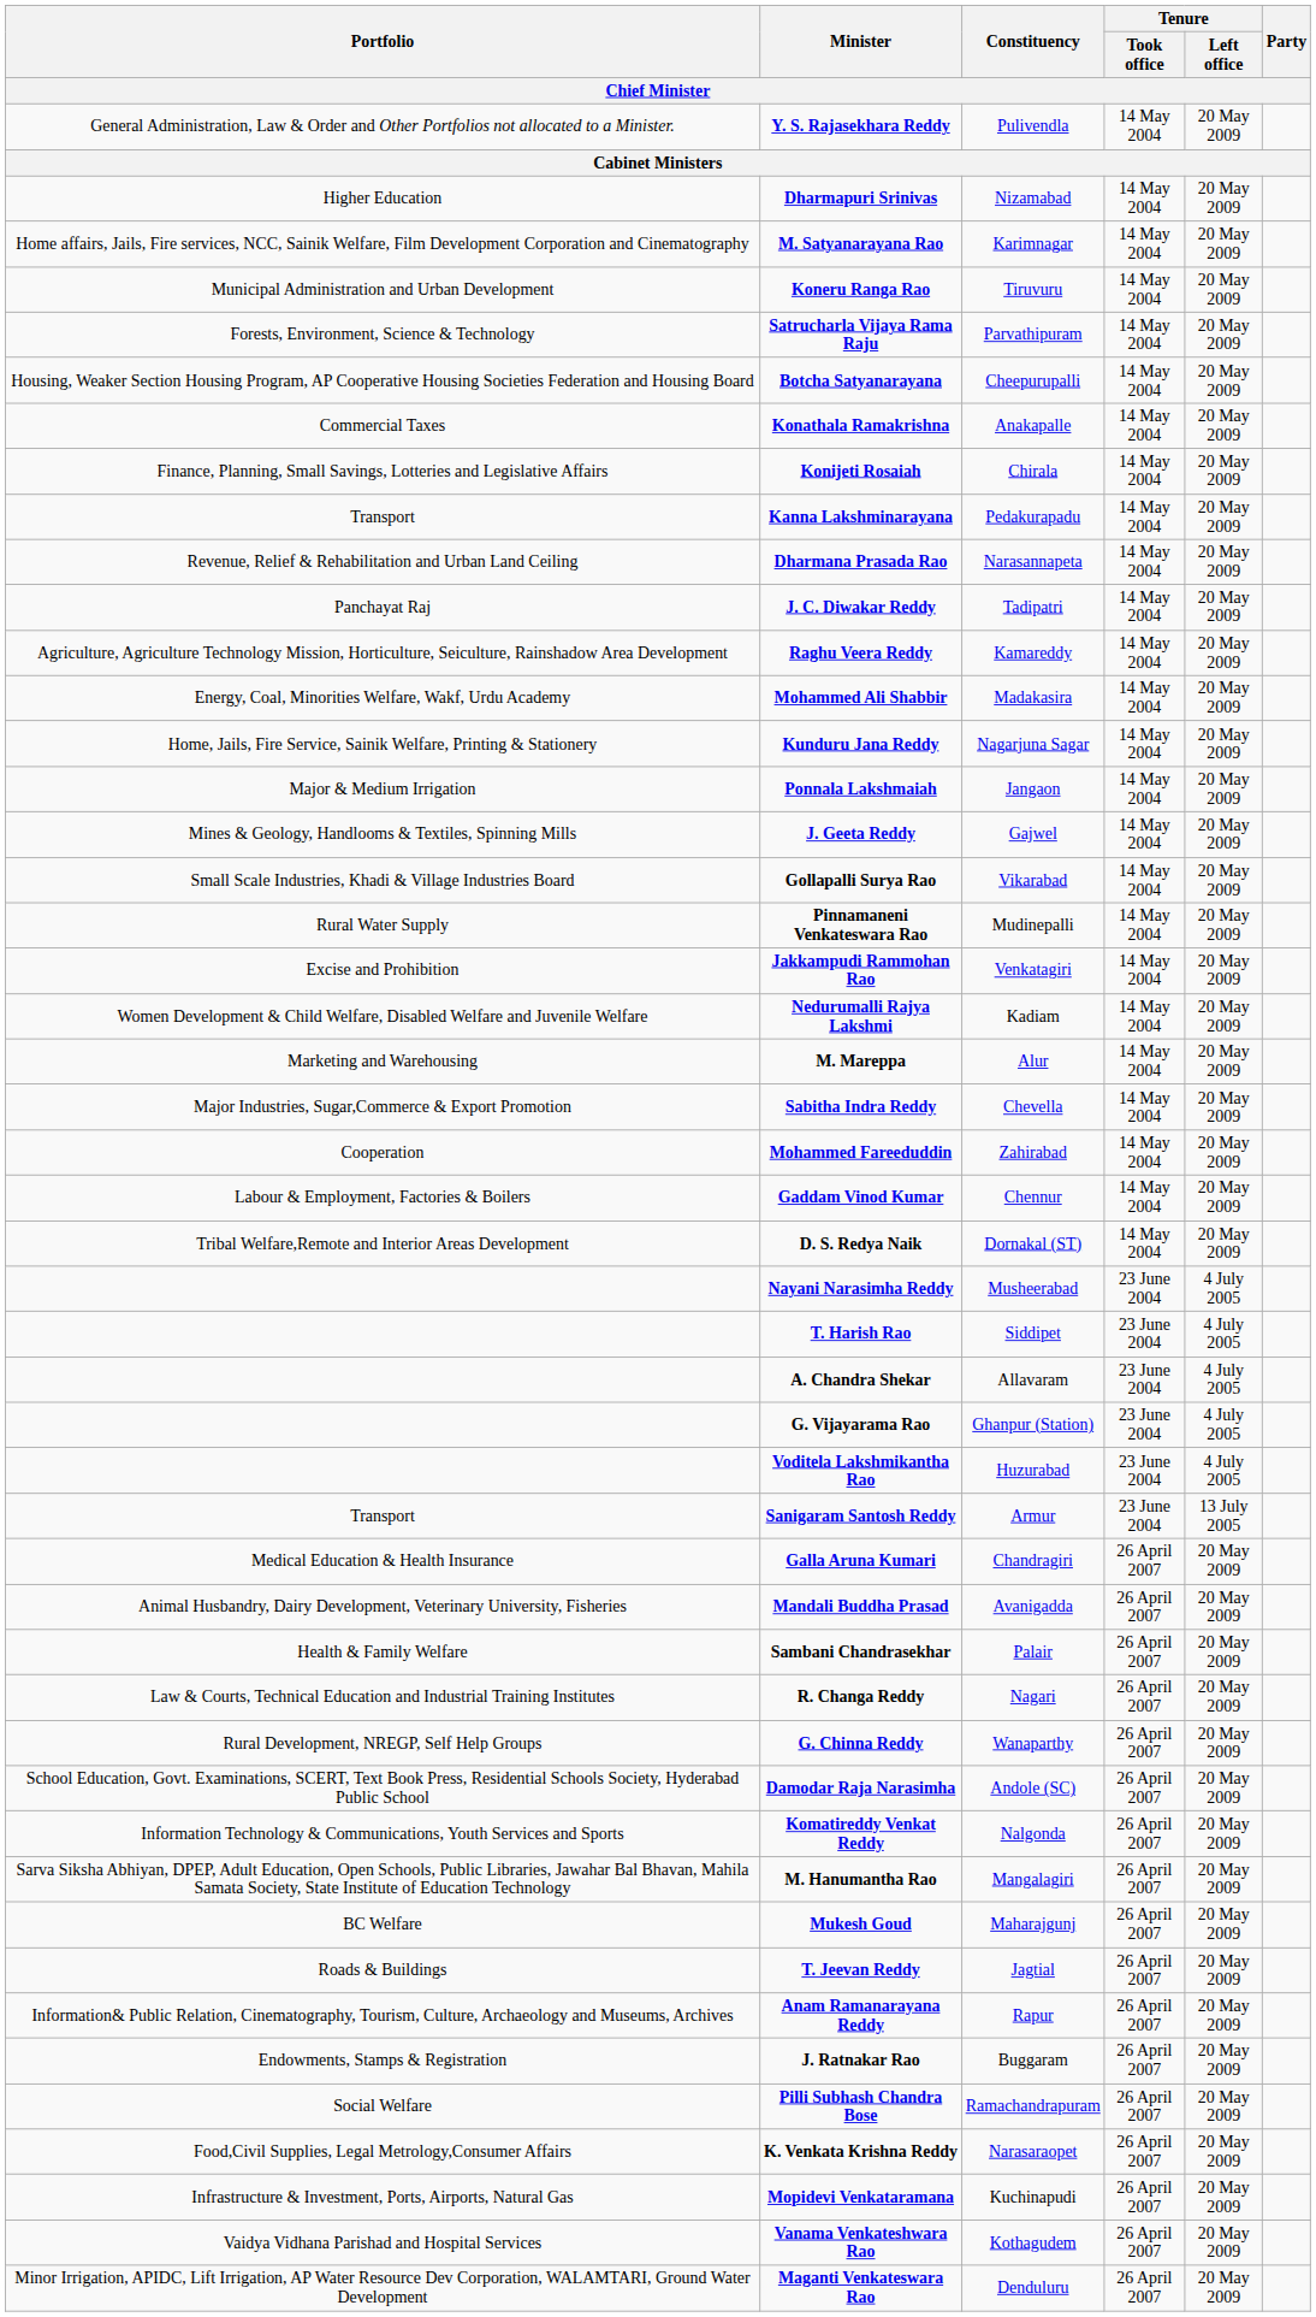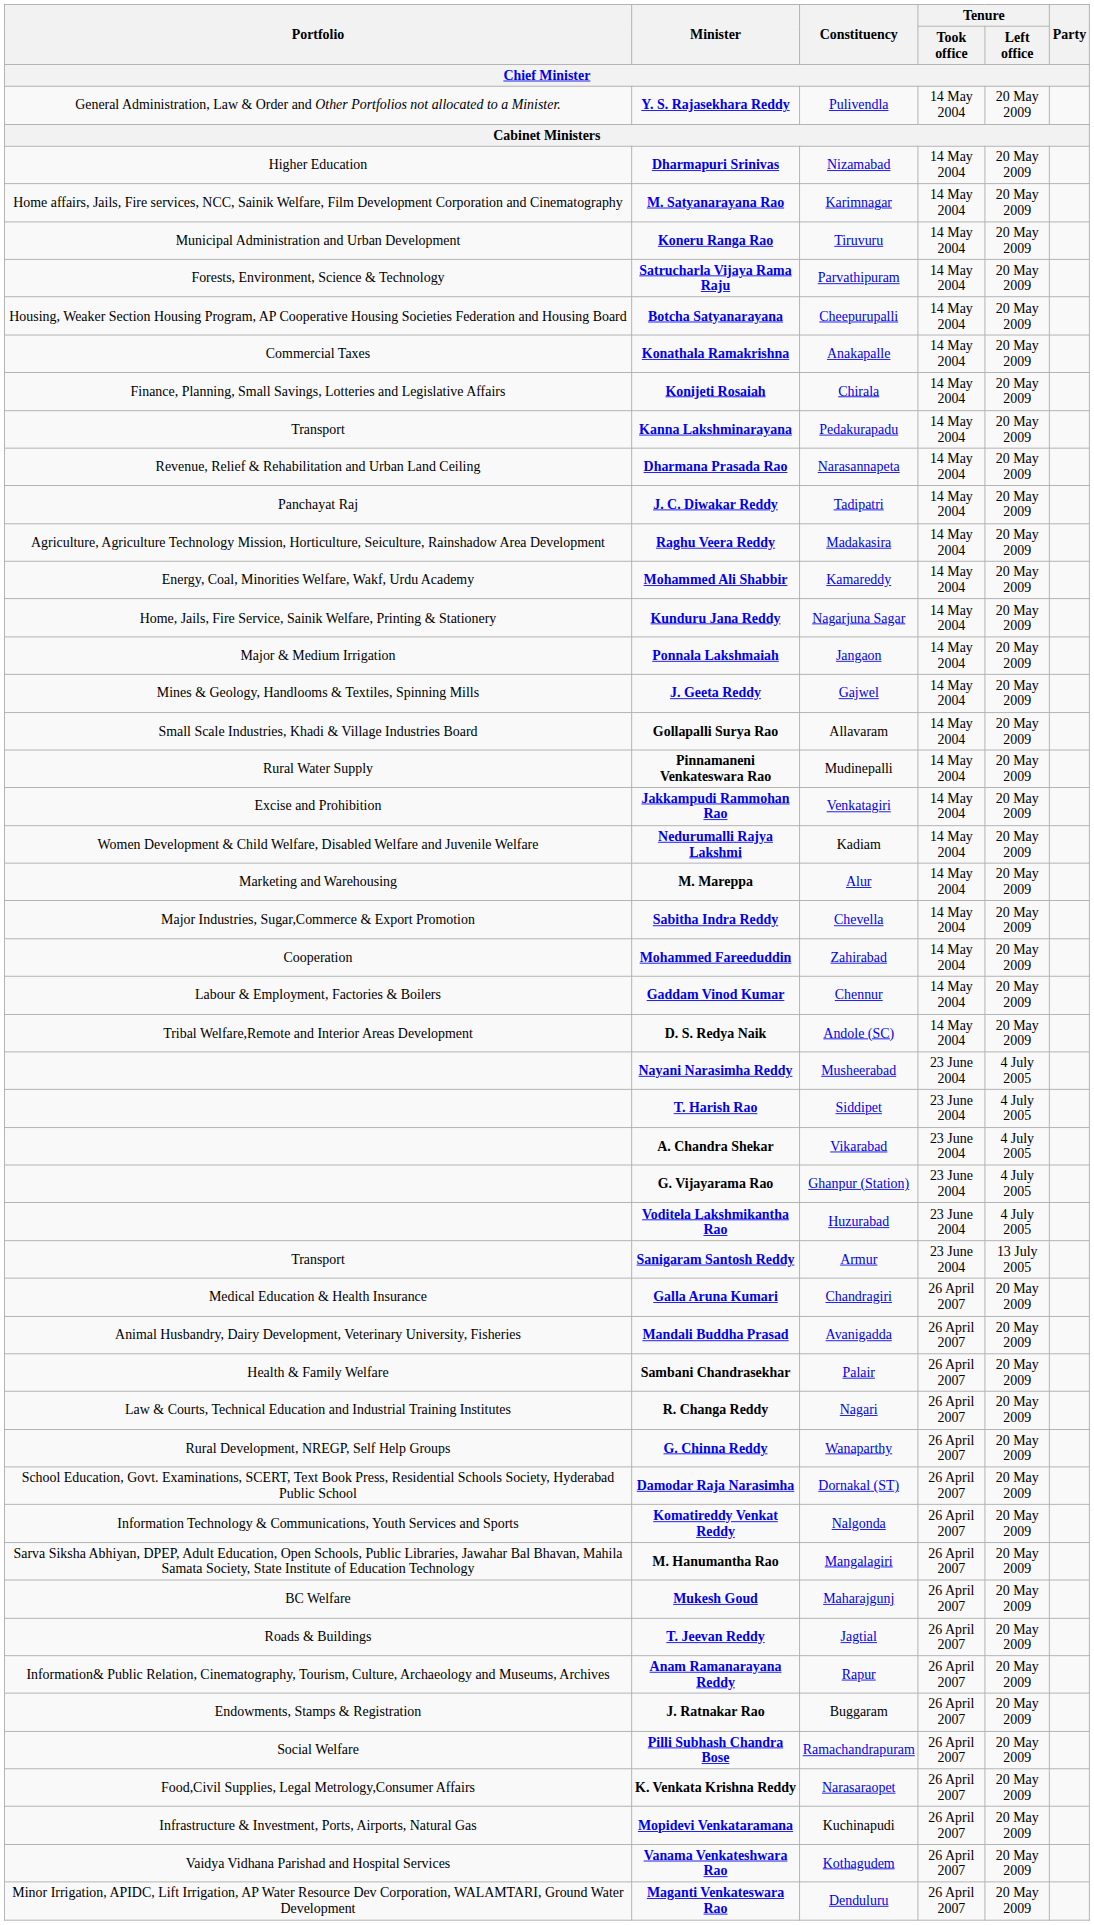 <table class ="wikitable">
 <tr>
 <th rowspan=2>Portfolio</th>
 <th rowspan=2>Minister</th>
 <th rowspan=2>Constituency</th>
 <th colspan=2>Tenure</th>
 <th rowspan=2 colspan="2" scope="col">Party</th>
 </tr>
 <tr style="text-align: center;">
 <th>Took office</th>
 <th>Left office</th>
 </tr>
 <tr style="text-align: center;">
 <th colspan=7><strong><a href='#'>Chief Minister</a></strong></th>
 </tr>
 <tr style="text-align: center;">
 <td>General Administration, Law & Order and <em>Other Portfolios not allocated to a Minister.</em></td>
 <td><strong><a href='#'>Y. S. Rajasekhara Reddy</a></strong></td>
 <td><a href='#'>Pulivendla</a></td>
 <td>14 May 2004</td>
 <td>20 May 2009</td>
 <td></td>
 </tr>
 <tr style="text-align: center;">
 <th colspan=7><strong>Cabinet Ministers</strong></th>
 </tr>
 <tr style="text-align: center;">
 <td>Higher Education</td>
 <td><strong><a href='#'>Dharmapuri Srinivas</a></strong></td>
 <td><a href='#'>Nizamabad</a></td>
 <td>14 May 2004</td>
 <td>20 May 2009</td>
 <td></td>
 </tr>
 <tr style="text-align: center;">
 <td>Home affairs, Jails, Fire services, NCC, Sainik Welfare, Film Development Corporation and Cinematography</td>
 <td><strong><a href='#'>M. Satyanarayana Rao</a></strong></td>
 <td><a href='#'>Karimnagar</a></td>
 <td>14 May 2004</td>
 <td>20 May 2009</td>
 <td></td>
 </tr>
 <tr style="text-align: center;">
 <td>Municipal Administration and Urban Development</td>
 <td><strong><a href='#'>Koneru Ranga Rao</a></strong></td>
 <td><a href='#'>Tiruvuru</a></td>
 <td>14 May 2004</td>
 <td>20 May 2009</td>
 <td></td>
 </tr>
 <tr style="text-align: center;">
 <td>Forests, Environment, Science & Technology</td>
 <td><strong><a href='#'>Satrucharla Vijaya Rama Raju</a></strong></td>
 <td><a href='#'>Parvathipuram</a></td>
 <td>14 May 2004</td>
 <td>20 May 2009</td>
 <td></td>
 </tr>
 <tr style="text-align: center;">
 <td>Housing, Weaker Section Housing Program, AP Cooperative Housing Societies Federation and Housing Board</td>
 <td><strong><a href='#'>Botcha Satyanarayana</a></strong></td>
 <td><a href='#'>Cheepurupalli</a></td>
 <td>14 May 2004</td>
 <td>20 May 2009</td>
 <td></td>
 </tr>
 <tr style="text-align: center;">
 <td>Commercial Taxes</td>
 <td><strong><a href='#'>Konathala Ramakrishna</a></strong></td>
 <td><a href='#'>Anakapalle</a></td>
 <td>14 May 2004</td>
 <td>20 May 2009</td>
 <td></td>
 </tr>
 <tr style="text-align: center;">
 <td>Finance, Planning, Small Savings, Lotteries and Legislative Affairs</td>
 <td><strong><a href='#'>Konijeti Rosaiah</a></strong></td>
 <td><a href='#'>Chirala</a></td>
 <td>14 May 2004</td>
 <td>20 May 2009</td>
 <td></td>
 </tr>
 <tr style="text-align: center;">
 <td>Transport</td>
 <td><strong><a href='#'>Kanna Lakshminarayana</a></strong></td>
 <td><a href='#'>Pedakurapadu</a></td>
 <td>14 May 2004</td>
 <td>20 May 2009</td>
 <td></td>
 </tr>
 <tr style="text-align: center;">
 <td>Revenue, Relief & Rehabilitation and Urban Land Ceiling</td>
 <td><strong><a href='#'>Dharmana Prasada Rao</a></strong></td>
 <td><a href='#'>Narasannapeta</a></td>
 <td>14 May 2004</td>
 <td>20 May 2009</td>
 <td></td>
 </tr>
 <tr style="text-align: center;">
 <td>Panchayat Raj</td>
 <td><strong><a href='#'>J. C. Diwakar Reddy</a></strong></td>
 <td><a href='#'>Tadipatri</a></td>
 <td>14 May 2004</td>
 <td>20 May 2009</td>
 <td></td>
 </tr>
 <tr style="text-align: center;">
 <td>Agriculture, Agriculture Technology Mission, Horticulture, Seiculture, Rainshadow Area Development</td>
 <td><strong><a href='#'>Raghu Veera Reddy</a></strong></td>
-<td><a href='#'>Kamareddy</a></td>
+<td><a href='#'>Madakasira</a></td>
 <td>14 May 2004</td>
 <td>20 May 2009</td>
 <td></td>
 </tr>
 <tr style="text-align: center;">
 <td>Energy, Coal, Minorities Welfare, Wakf, Urdu Academy</td>
 <td><strong><a href='#'>Mohammed Ali Shabbir</a></strong></td>
-<td><a href='#'>Madakasira</a></td>
+<td><a href='#'>Kamareddy</a></td>
 <td>14 May 2004</td>
 <td>20 May 2009</td>
 <td></td>
 </tr>
 <tr style="text-align: center;">
 <td>Home, Jails, Fire Service, Sainik Welfare, Printing & Stationery</td>
 <td><strong><a href='#'>Kunduru Jana Reddy</a></strong></td>
 <td><a href='#'>Nagarjuna Sagar</a></td>
 <td>14 May 2004</td>
 <td>20 May 2009</td>
 <td></td>
 </tr>
 <tr style="text-align: center;">
 <td>Major & Medium Irrigation</td>
 <td><strong><a href='#'>Ponnala Lakshmaiah</a></strong></td>
 <td><a href='#'>Jangaon</a></td>
 <td>14 May 2004</td>
 <td>20 May 2009</td>
 <td></td>
 </tr>
 <tr style="text-align: center;">
 <td>Mines & Geology, Handlooms & Textiles, Spinning Mills</td>
 <td><strong><a href='#'>J. Geeta Reddy</a></strong></td>
 <td><a href='#'>Gajwel</a></td>
 <td>14 May 2004</td>
 <td>20 May 2009</td>
 <td></td>
 </tr>
 <tr style="text-align: center;">
 <td>Small Scale Industries, Khadi & Village Industries Board</td>
 <td><strong>Gollapalli Surya Rao</strong></td>
-<td><a href='#'>Vikarabad</a></td>
+<td>Allavaram</td>
 <td>14 May 2004</td>
 <td>20 May 2009</td>
 <td></td>
 </tr>
 <tr style="text-align: center;">
 <td>Rural Water Supply</td>
 <td><strong>Pinnamaneni Venkateswara Rao</strong></td>
 <td>Mudinepalli</td>
 <td>14 May 2004</td>
 <td>20 May 2009</td>
 <td></td>
 </tr>
 <tr style="text-align: center;">
 <td>Excise and Prohibition</td>
 <td><strong><a href='#'>Jakkampudi Rammohan Rao</a></strong></td>
 <td><a href='#'>Venkatagiri</a></td>
 <td>14 May 2004</td>
 <td>20 May 2009</td>
 <td></td>
 </tr>
 <tr style="text-align: center;">
 <td>Women Development & Child Welfare, Disabled Welfare and Juvenile Welfare</td>
 <td><strong><a href='#'>Nedurumalli Rajya Lakshmi</a></strong></td>
 <td>Kadiam</td>
 <td>14 May 2004</td>
 <td>20 May 2009</td>
 <td></td>
 </tr>
 <tr style="text-align: center;">
 <td>Marketing and Warehousing</td>
 <td><strong>M. Mareppa</strong></td>
 <td><a href='#'>Alur</a></td>
 <td>14 May 2004</td>
 <td>20 May 2009</td>
 <td></td>
 </tr>
 <tr style="text-align: center;">
 <td>Major Industries, Sugar,Commerce & Export Promotion</td>
 <td><strong><a href='#'>Sabitha Indra Reddy</a></strong></td>
 <td><a href='#'>Chevella</a></td>
 <td>14 May 2004</td>
 <td>20 May 2009</td>
 <td></td>
 </tr>
 <tr style="text-align: center;">
 <td>Cooperation</td>
 <td><strong><a href='#'>Mohammed Fareeduddin</a></strong></td>
 <td><a href='#'>Zahirabad</a></td>
 <td>14 May 2004</td>
 <td>20 May 2009</td>
 <td></td>
 </tr>
 <tr style="text-align: center;">
 <td>Labour & Employment, Factories & Boilers</td>
 <td><strong><a href='#'>Gaddam Vinod Kumar</a></strong></td>
 <td><a href='#'>Chennur</a></td>
 <td>14 May 2004</td>
 <td>20 May 2009</td>
 <td></td>
 </tr>
 <tr style="text-align: center;">
 <td>Tribal Welfare,Remote and Interior Areas Development</td>
 <td><strong>D. S. Redya Naik</strong></td>
-<td><a href='#'>Dornakal (ST)</a></td>
+<td><a href='#'>Andole (SC)</a></td>
 <td>14 May 2004</td>
 <td>20 May 2009</td>
 <td></td>
 </tr>
 <tr style="text-align: center;">
 <td></td>
 <td><strong><a href='#'>Nayani Narasimha Reddy</a></strong></td>
 <td><a href='#'>Musheerabad</a></td>
 <td>23 June 2004</td>
 <td>4 July 2005 </td>
 <td></td>
 </tr>
 <tr style="text-align: center;">
 <td></td>
 <td><strong><a href='#'>T. Harish Rao</a></strong></td>
 <td><a href='#'>Siddipet</a></td>
 <td>23 June 2004</td>
 <td>4 July 2005 </td>
 <td></td>
 </tr>
 <tr style="text-align: center;">
 <td></td>
 <td><strong>A. Chandra Shekar</strong></td>
-<td>Allavaram</td>
+<td><a href='#'>Vikarabad</a></td>
 <td>23 June 2004</td>
 <td>4 July 2005 </td>
 <td></td>
 </tr>
 <tr style="text-align: center;">
 <td></td>
 <td><strong>G. Vijayarama Rao</strong></td>
 <td><a href='#'>Ghanpur (Station)</a></td>
 <td>23 June 2004</td>
 <td>4 July 2005 </td>
 <td></td>
 </tr>
 <tr style="text-align: center;">
 <td></td>
 <td><strong><a href='#'>Voditela Lakshmikantha Rao</a></strong></td>
 <td><a href='#'>Huzurabad</a></td>
 <td>23 June 2004</td>
 <td>4 July 2005 </td>
 <td></td>
 </tr>
 <tr style="text-align: center;">
 <td>Transport</td>
 <td><strong><a href='#'>Sanigaram Santosh Reddy</a></strong></td>
 <td><a href='#'>Armur</a></td>
 <td>23 June 2004</td>
 <td>13 July 2005 </td>
 <td></td>
 </tr>
 <tr style="text-align: center;">
 <td>Medical Education & Health Insurance</td>
 <td><strong><a href='#'>Galla Aruna Kumari</a></strong></td>
 <td><a href='#'>Chandragiri</a></td>
 <td>26 April 2007</td>
 <td>20 May 2009</td>
 <td></td>
 </tr>
 <tr style="text-align: center;">
 <td>Animal Husbandry, Dairy Development, Veterinary University, Fisheries</td>
 <td><strong><a href='#'>Mandali Buddha Prasad</a></strong></td>
 <td><a href='#'>Avanigadda</a></td>
 <td>26 April 2007</td>
 <td>20 May 2009</td>
 <td></td>
 </tr>
 <tr style="text-align: center;">
 <td>Health & Family Welfare</td>
 <td><strong>Sambani Chandrasekhar</strong></td>
 <td><a href='#'>Palair</a></td>
 <td>26 April 2007</td>
 <td>20 May 2009</td>
 <td></td>
 </tr>
 <tr style="text-align: center;">
 <td>Law & Courts, Technical Education and Industrial Training Institutes</td>
 <td><strong>R. Changa Reddy</strong></td>
 <td><a href='#'>Nagari</a></td>
 <td>26 April 2007</td>
 <td>20 May 2009</td>
 <td></td>
 </tr>
 <tr style="text-align: center;">
 <td>Rural Development, NREGP, Self Help Groups</td>
 <td><strong><a href='#'>G. Chinna Reddy</a></strong></td>
 <td><a href='#'>Wanaparthy</a></td>
 <td>26 April 2007</td>
 <td>20 May 2009</td>
 <td></td>
 </tr>
 <tr style="text-align: center;">
 <td>School Education, Govt. Examinations, SCERT, Text Book Press, Residential Schools Society, Hyderabad Public School</td>
 <td><strong><a href='#'>Damodar Raja Narasimha</a></strong></td>
-<td><a href='#'>Andole (SC)</a></td>
+<td><a href='#'>Dornakal (ST)</a></td>
 <td>26 April 2007</td>
 <td>20 May 2009</td>
 <td></td>
 </tr>
 <tr style="text-align: center;">
 <td>Information Technology & Communications, Youth Services and Sports</td>
 <td><strong><a href='#'>Komatireddy Venkat Reddy</a></strong></td>
 <td><a href='#'>Nalgonda</a></td>
 <td>26 April 2007</td>
 <td>20 May 2009</td>
 <td></td>
 </tr>
 <tr style="text-align: center;">
 <td>Sarva Siksha Abhiyan, DPEP, Adult Education, Open Schools, Public Libraries, Jawahar Bal Bhavan, Mahila Samata Society, State Institute of Education Technology</td>
 <td><strong>M. Hanumantha Rao</strong></td>
 <td><a href='#'>Mangalagiri</a></td>
 <td>26 April 2007</td>
 <td>20 May 2009</td>
 <td></td>
 </tr>
 <tr style="text-align: center;">
 <td>BC Welfare</td>
 <td><strong><a href='#'>Mukesh Goud</a></strong></td>
 <td><a href='#'>Maharajgunj</a></td>
 <td>26 April 2007</td>
 <td>20 May 2009</td>
 <td></td>
 </tr>
 <tr style="text-align: center;">
 <td>Roads & Buildings</td>
 <td><strong><a href='#'>T. Jeevan Reddy</a></strong></td>
 <td><a href='#'>Jagtial</a></td>
 <td>26 April 2007</td>
 <td>20 May 2009</td>
 <td></td>
 </tr>
 <tr style="text-align: center;">
 <td>Information& Public Relation, Cinematography, Tourism, Culture, Archaeology and Museums, Archives</td>
 <td><strong><a href='#'>Anam Ramanarayana Reddy</a></strong></td>
 <td><a href='#'>Rapur</a></td>
 <td>26 April 2007</td>
 <td>20 May 2009</td>
 <td></td>
 </tr>
 <tr style="text-align: center;">
 <td>Endowments, Stamps & Registration</td>
 <td><strong>J. Ratnakar Rao</strong></td>
 <td>Buggaram</td>
 <td>26 April 2007</td>
 <td>20 May 2009</td>
 <td></td>
 </tr>
 <tr style="text-align: center;">
 <td>Social Welfare</td>
 <td><strong><a href='#'>Pilli Subhash Chandra Bose</a></strong></td>
 <td><a href='#'>Ramachandrapuram</a></td>
 <td>26 April 2007</td>
 <td>20 May 2009</td>
 <td></td>
 </tr>
 <tr style="text-align: center;">
 <td>Food,Civil Supplies, Legal Metrology,Consumer Affairs</td>
 <td><strong>K. Venkata Krishna Reddy</strong></td>
 <td><a href='#'>Narasaraopet</a></td>
 <td>26 April 2007</td>
 <td>20 May 2009</td>
 <td></td>
 </tr>
 <tr style="text-align: center;">
 <td>Infrastructure & Investment, Ports, Airports, Natural Gas</td>
 <td><strong><a href='#'>Mopidevi Venkataramana</a></strong></td>
 <td>Kuchinapudi</td>
 <td>26 April 2007</td>
 <td>20 May 2009</td>
 <td></td>
 </tr>
 <tr style="text-align: center;">
 <td>Vaidya Vidhana Parishad and Hospital Services</td>
 <td><strong><a href='#'>Vanama Venkateshwara Rao</a></strong></td>
 <td><a href='#'>Kothagudem</a></td>
 <td>26 April 2007</td>
 <td>20 May 2009</td>
 <td></td>
 </tr>
 <tr style="text-align: center;">
 <td>Minor Irrigation, APIDC, Lift Irrigation, AP Water Resource Dev Corporation, WALAMTARI, Ground Water Development</td>
 <td><strong><a href='#'>Maganti Venkateswara Rao</a></strong></td>
 <td><a href='#'>Denduluru</a></td>
 <td>26 April 2007</td>
 <td>20 May 2009</td>
 <td></td>
 </tr>
 </table>
